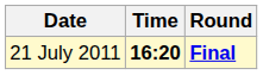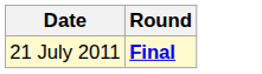 <table class="wikitable">
 <tr>
 <th>Date</th>
-<th>Time</th>
 <th>Round</th>
 </tr>
 <tr style=background:lemonchiffon>
 <td>21 July 2011</td>
-<td><strong>16:20</strong></td>
 <td><strong><a href='#'>Final</a></strong></td>
 </tr>
 </table>
